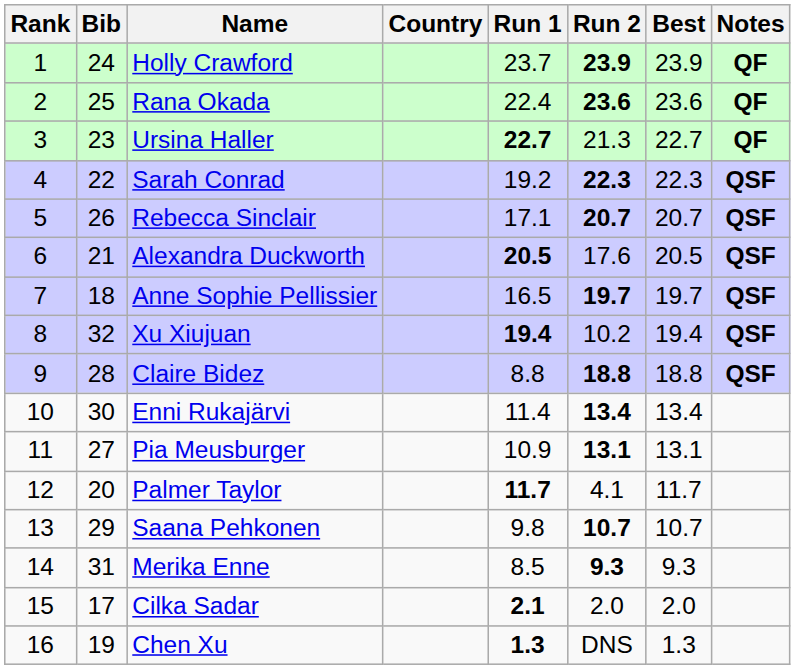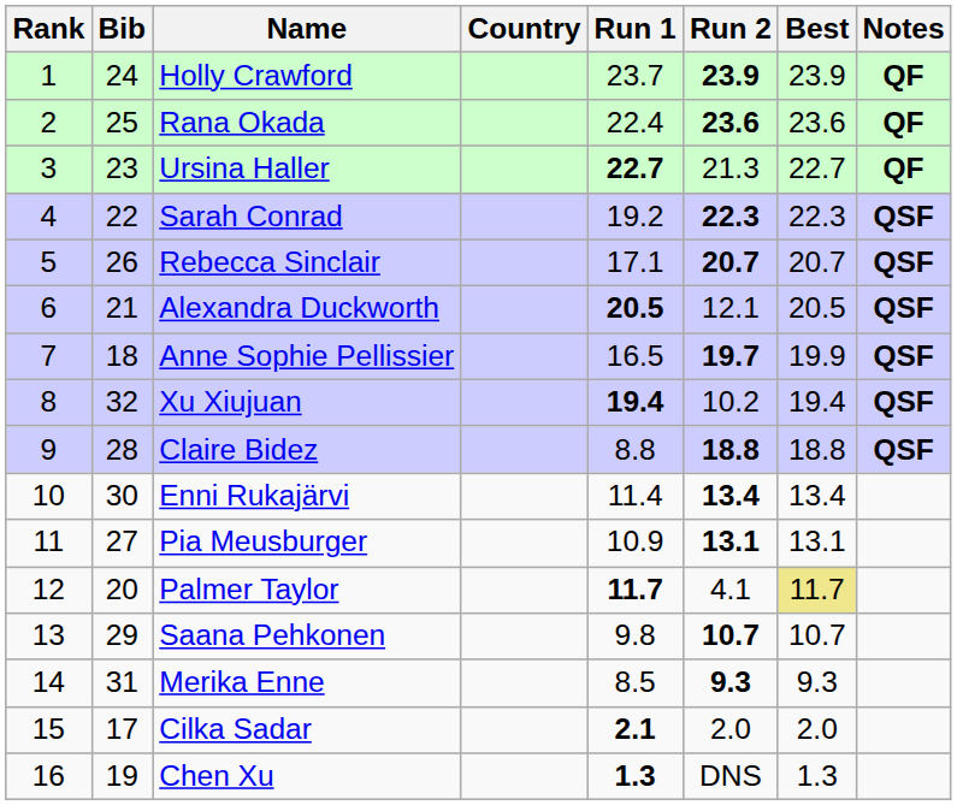 <table class="wikitable sortable" style="text-align:center">
 <tr>
 <th>Rank</th>
 <th>Bib</th>
 <th>Name</th>
 <th>Country</th>
 <th>Run 1</th>
 <th>Run 2</th>
 <th>Best</th>
 <th>Notes</th>
 </tr>
 <tr bgcolor="#ccffcc">
 <td>1</td>
 <td>24</td>
 <td align=left><a href='#'>Holly Crawford</a></td>
 <td align=left></td>
 <td>23.7</td>
 <td><strong>23.9</strong></td>
 <td>23.9</td>
 <td><strong>QF</strong></td>
 </tr>
 <tr bgcolor="#ccffcc">
 <td>2</td>
 <td>25</td>
 <td align=left><a href='#'>Rana Okada</a></td>
 <td align=left></td>
 <td>22.4</td>
 <td><strong>23.6</strong></td>
 <td>23.6</td>
 <td><strong>QF</strong></td>
 </tr>
 <tr bgcolor="#ccffcc">
 <td>3</td>
 <td>23</td>
 <td align=left><a href='#'>Ursina Haller</a></td>
 <td align=left></td>
 <td><strong>22.7</strong></td>
 <td>21.3</td>
 <td>22.7</td>
 <td><strong>QF</strong></td>
 </tr>
 <tr bgcolor="#ccccff">
 <td>4</td>
 <td>22</td>
 <td align=left><a href='#'>Sarah Conrad</a></td>
 <td align=left></td>
 <td>19.2</td>
 <td><strong>22.3</strong></td>
 <td>22.3</td>
 <td><strong>QSF</strong></td>
 </tr>
 <tr bgcolor="#ccccff">
 <td>5</td>
 <td>26</td>
 <td align=left><a href='#'>Rebecca Sinclair</a></td>
 <td align=left></td>
 <td>17.1</td>
 <td><strong>20.7</strong></td>
 <td>20.7</td>
 <td><strong>QSF</strong></td>
 </tr>
 <tr bgcolor="#ccccff">
 <td>6</td>
 <td>21</td>
 <td align=left><a href='#'>Alexandra Duckworth</a></td>
 <td align=left></td>
 <td><strong>20.5</strong></td>
-<td>17.6</td>
+<td>12.1</td>
 <td>20.5</td>
 <td><strong>QSF</strong></td>
 </tr>
 <tr bgcolor="#ccccff">
 <td>7</td>
 <td>18</td>
 <td align=left><a href='#'>Anne Sophie Pellissier</a></td>
 <td align=left></td>
 <td>16.5</td>
 <td><strong>19.7</strong></td>
-<td>19.7</td>
+<td>19.9</td>
 <td><strong>QSF</strong></td>
 </tr>
 <tr bgcolor="#ccccff">
 <td>8</td>
 <td>32</td>
 <td align=left><a href='#'>Xu Xiujuan</a></td>
 <td align=left></td>
 <td><strong>19.4</strong></td>
 <td>10.2</td>
 <td>19.4</td>
 <td><strong>QSF</strong></td>
 </tr>
 <tr bgcolor="#ccccff">
 <td>9</td>
 <td>28</td>
 <td align=left><a href='#'>Claire Bidez</a></td>
 <td align=left></td>
 <td>8.8</td>
 <td><strong>18.8</strong></td>
 <td>18.8</td>
 <td><strong>QSF</strong></td>
 </tr>
 <tr>
 <td>10</td>
 <td>30</td>
 <td align=left><a href='#'>Enni Rukajärvi</a></td>
 <td align=left></td>
 <td>11.4</td>
 <td><strong>13.4</strong></td>
 <td>13.4</td>
 <td></td>
 </tr>
 <tr>
 <td>11</td>
 <td>27</td>
 <td align=left><a href='#'>Pia Meusburger</a></td>
 <td align=left></td>
 <td>10.9</td>
 <td><strong>13.1</strong></td>
 <td>13.1</td>
 <td></td>
 </tr>
 <tr>
 <td>12</td>
 <td>20</td>
 <td align=left><a href='#'>Palmer Taylor</a></td>
 <td align=left></td>
 <td><strong>11.7</strong></td>
 <td>4.1</td>
-<td>11.7</td>
+<td style="background: khaki;">11.7</td>
 <td></td>
 </tr>
 <tr>
 <td>13</td>
 <td>29</td>
 <td align=left><a href='#'>Saana Pehkonen</a></td>
 <td align=left></td>
 <td>9.8</td>
 <td><strong>10.7</strong></td>
 <td>10.7</td>
 <td></td>
 </tr>
 <tr>
 <td>14</td>
 <td>31</td>
 <td align=left><a href='#'>Merika Enne</a></td>
 <td align=left></td>
 <td>8.5</td>
 <td><strong>9.3</strong></td>
 <td>9.3</td>
 <td></td>
 </tr>
 <tr>
 <td>15</td>
 <td>17</td>
 <td align=left><a href='#'>Cilka Sadar</a></td>
 <td align=left></td>
 <td><strong>2.1</strong></td>
 <td>2.0</td>
 <td>2.0</td>
 <td></td>
 </tr>
 <tr>
 <td>16</td>
 <td>19</td>
 <td align=left><a href='#'>Chen Xu</a></td>
 <td align=left></td>
 <td><strong>1.3</strong></td>
 <td>DNS</td>
 <td>1.3</td>
 <td></td>
 </tr>
 </table>
